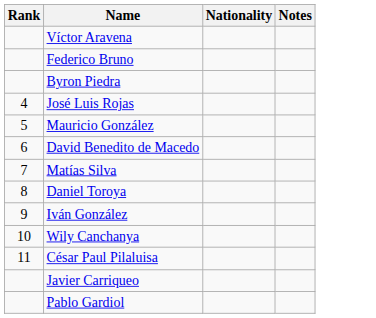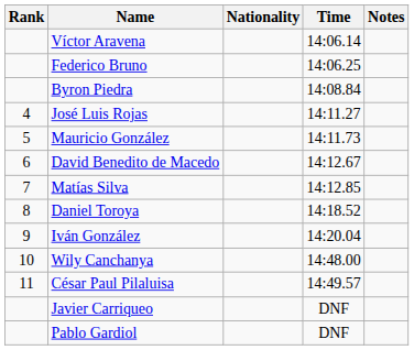 <table class="wikitable sortable" style="text-align:center">
 <tr>
 <th>Rank</th>
 <th>Name</th>
 <th>Nationality</th>
+<th>Time</th>
 <th>Notes</th>
 </tr>
 <tr>
 <td align=center></td>
 <td align=left><a href='#'>Víctor Aravena</a></td>
 <td align=left></td>
+<td>14:06.14</td>
 <td></td>
 </tr>
 <tr>
 <td align=center></td>
 <td align=left><a href='#'>Federico Bruno</a></td>
 <td align=left></td>
+<td>14:06.25</td>
 <td></td>
 </tr>
 <tr>
 <td align=center></td>
 <td align=left><a href='#'>Byron Piedra</a></td>
 <td align=left></td>
+<td>14:08.84</td>
 <td></td>
 </tr>
 <tr>
 <td align=center>4</td>
 <td align=left><a href='#'>José Luis Rojas</a></td>
 <td align=left></td>
+<td>14:11.27</td>
 <td></td>
 </tr>
 <tr>
 <td align=center>5</td>
 <td align=left><a href='#'>Mauricio González</a></td>
 <td align=left></td>
+<td>14:11.73</td>
 <td></td>
 </tr>
 <tr>
 <td align=center>6</td>
 <td align=left><a href='#'>David Benedito de Macedo</a></td>
 <td align=left></td>
+<td>14:12.67</td>
 <td></td>
 </tr>
 <tr>
 <td align=center>7</td>
 <td align=left><a href='#'>Matías Silva</a></td>
 <td align=left></td>
+<td>14:12.85</td>
 <td></td>
 </tr>
 <tr>
 <td align=center>8</td>
 <td align=left><a href='#'>Daniel Toroya</a></td>
 <td align=left></td>
+<td>14:18.52</td>
 <td></td>
 </tr>
 <tr>
 <td align=center>9</td>
 <td align=left><a href='#'>Iván González</a></td>
 <td align=left></td>
+<td>14:20.04</td>
 <td></td>
 </tr>
 <tr>
 <td align=center>10</td>
 <td align=left><a href='#'>Wily Canchanya</a></td>
 <td align=left></td>
+<td>14:48.00</td>
 <td></td>
 </tr>
 <tr>
 <td align=center>11</td>
 <td align=left><a href='#'>César Paul Pilaluisa</a></td>
 <td align=left></td>
+<td>14:49.57</td>
 <td></td>
 </tr>
 <tr>
 <td align=center></td>
 <td align=left><a href='#'>Javier Carriqueo</a></td>
 <td align=left></td>
+<td>DNF</td>
 <td></td>
 </tr>
 <tr>
 <td align=center></td>
 <td align=left><a href='#'>Pablo Gardiol</a></td>
 <td align=left></td>
+<td>DNF</td>
 <td></td>
 </tr>
 </table>
